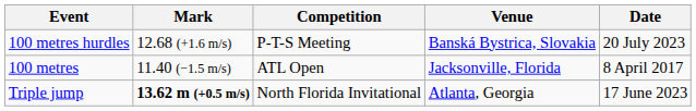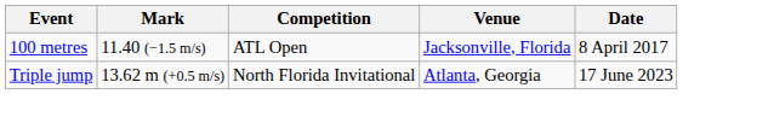 <table class="wikitable">
 <tr>
 <th>Event</th>
 <th>Mark</th>
 <th>Competition</th>
 <th>Venue</th>
 <th>Date</th>
-</tr>
-<tr>
-<td><a href='#'>100 metres hurdles</a></td>
-<td>12.68 <small>(+1.6 m/s)</small></td>
-<td>P-T-S Meeting</td>
-<td><a href='#'>Banská Bystrica, Slovakia</a></td>
-<td>20 July 2023</td>
 </tr>
 <tr>
 <td><a href='#'>100 metres</a></td>
 <td>11.40 <small>(−1.5 m/s)</small></td>
 <td>ATL Open</td>
 <td><a href='#'>Jacksonville, Florida</a></td>
 <td>8 April 2017</td>
 </tr>
 <tr>
 <td><a href='#'>Triple jump</a></td>
-<td><strong>13.62 m <small>(+0.5 m/s)</small></strong></td>
+<td>13.62 m <small>(+0.5 m/s)</small></td>
 <td>North Florida Invitational</td>
 <td><a href='#'>Atlanta</a>, Georgia</td>
 <td>17 June 2023</td>
 </tr>
 </table>
